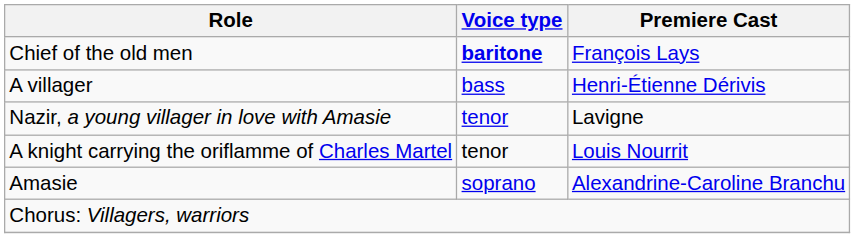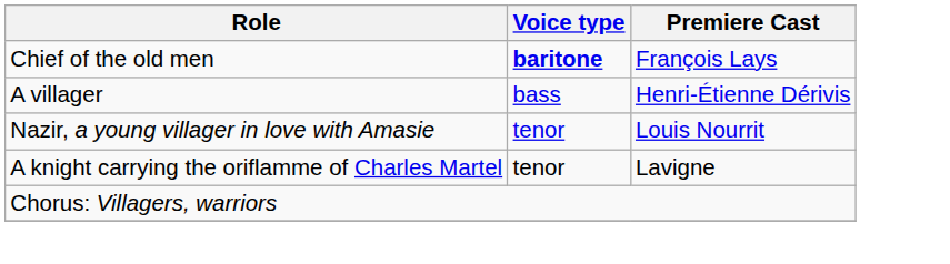 <table class="wikitable">
 <tr>
 <th>Role</th>
 <th><a href='#'>Voice type</a></th>
 <th>Premiere Cast</th>
 </tr>
 <tr>
 <td>Chief of the old men</td>
 <td><strong><a href='#'>baritone</a></strong></td>
 <td><a href='#'>François Lays</a></td>
 </tr>
 <tr>
 <td>A villager</td>
 <td><a href='#'>bass</a></td>
 <td><a href='#'>Henri-Étienne Dérivis</a></td>
 </tr>
 <tr>
 <td>Nazir, <em>a young villager in love with Amasie</em></td>
 <td><a href='#'>tenor</a></td>
-<td>Lavigne</td>
+<td><a href='#'>Louis Nourrit</a></td>
 </tr>
 <tr>
 <td>A knight carrying the oriflamme of <a href='#'>Charles Martel</a></td>
 <td>tenor</td>
-<td><a href='#'>Louis Nourrit</a></td>
-</tr>
-<tr>
-<td>Amasie</td>
-<td><a href='#'>soprano</a></td>
-<td><a href='#'>Alexandrine-Caroline Branchu</a></td>
+<td>Lavigne</td>
 </tr>
 <tr>
 <td colspan="3">Chorus: <em>Villagers, warriors</em></td>
 </tr>
 <tr>
 </tr>
 </table>
